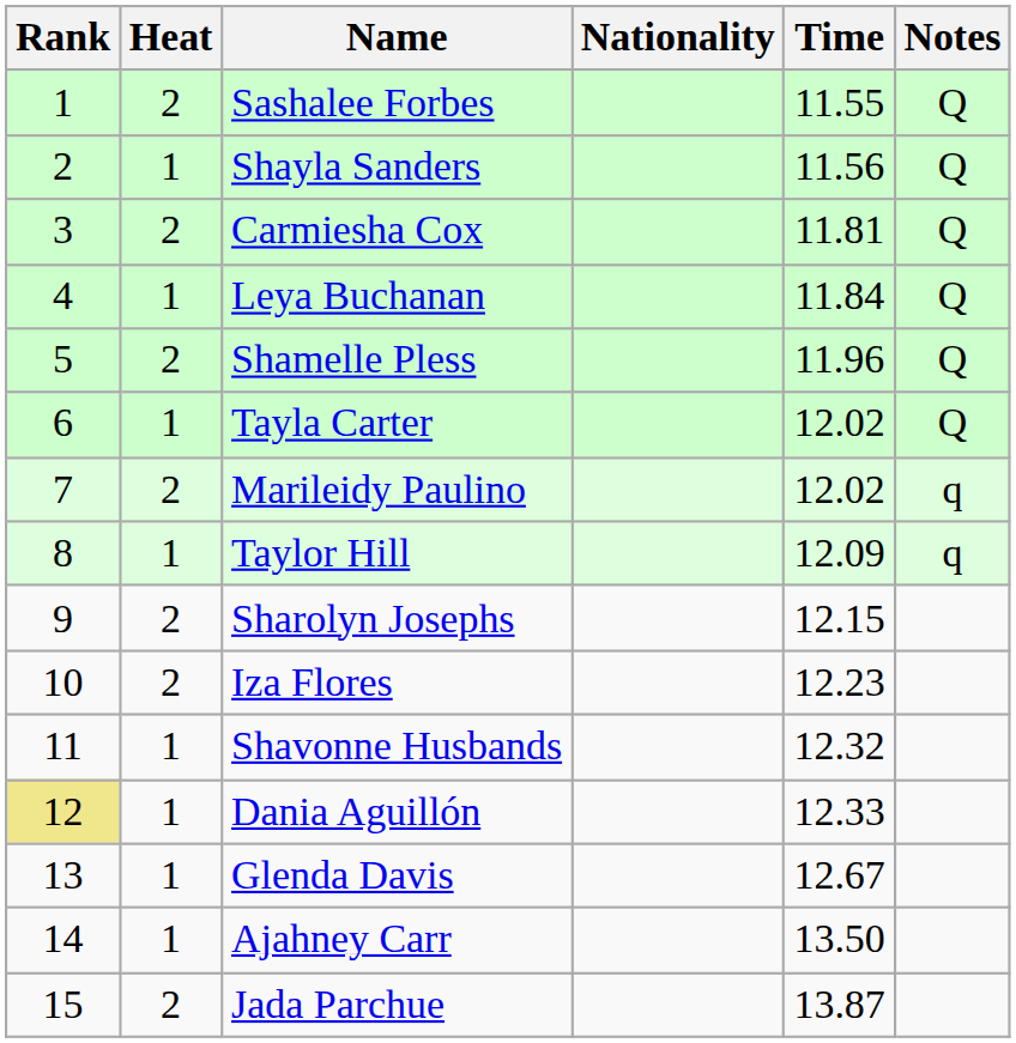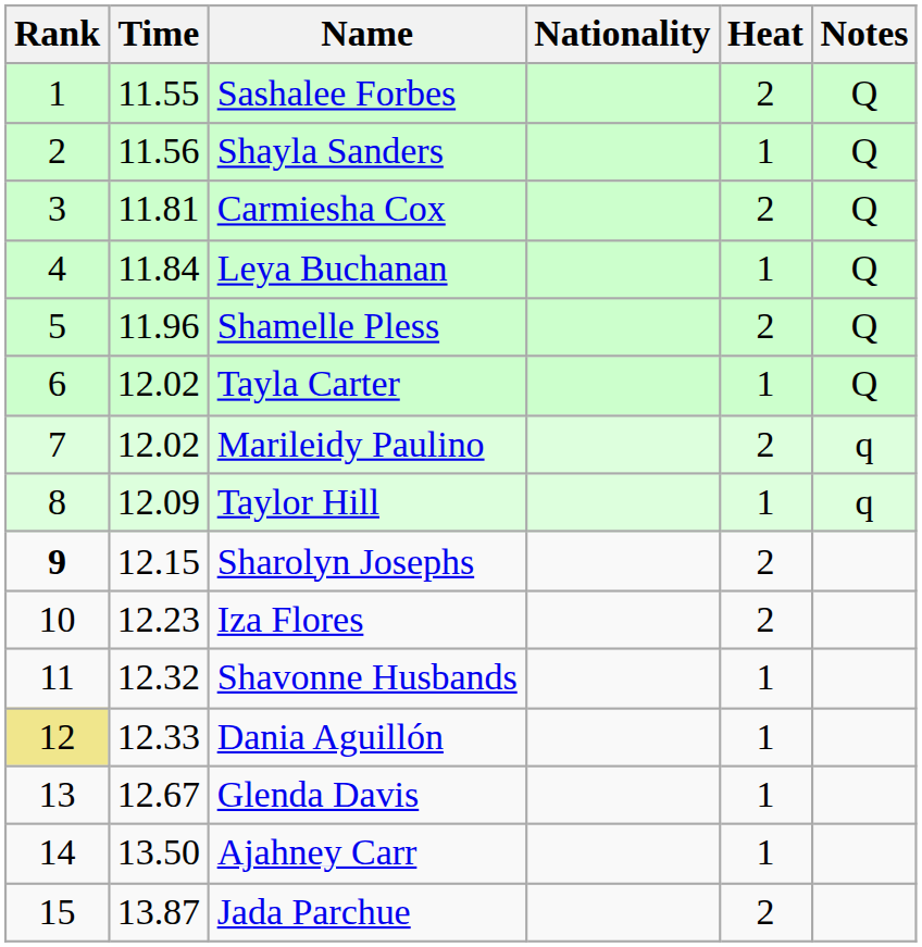 <table class="wikitable sortable" style="text-align:center">
 <tr>
 <th>Rank</th>
-<th>Heat</th>
+<th>Time</th>
 <th>Name</th>
 <th>Nationality</th>
-<th>Time</th>
+<th>Heat</th>
 <th>Notes</th>
 </tr>
 <tr bgcolor=ccffcc>
 <td>1</td>
-<td>2</td>
+<td>11.55</td>
 <td align=left><a href='#'>Sashalee Forbes</a></td>
 <td align=left></td>
-<td>11.55</td>
+<td>2</td>
 <td>Q</td>
 </tr>
 <tr bgcolor=ccffcc>
 <td>2</td>
-<td>1</td>
+<td>11.56</td>
 <td align=left><a href='#'>Shayla Sanders</a></td>
 <td align=left></td>
-<td>11.56</td>
+<td>1</td>
 <td>Q</td>
 </tr>
 <tr bgcolor=ccffcc>
 <td>3</td>
-<td>2</td>
+<td>11.81</td>
 <td align=left><a href='#'>Carmiesha Cox</a></td>
 <td align=left></td>
-<td>11.81</td>
+<td>2</td>
 <td>Q</td>
 </tr>
 <tr bgcolor=ccffcc>
 <td>4</td>
-<td>1</td>
+<td>11.84</td>
 <td align=left><a href='#'>Leya Buchanan</a></td>
 <td align=left></td>
-<td>11.84</td>
+<td>1</td>
 <td>Q</td>
 </tr>
 <tr bgcolor=ccffcc>
 <td>5</td>
-<td>2</td>
+<td>11.96</td>
 <td align=left><a href='#'>Shamelle Pless</a></td>
 <td align=left></td>
-<td>11.96</td>
+<td>2</td>
 <td>Q</td>
 </tr>
 <tr bgcolor=ccffcc>
 <td>6</td>
-<td>1</td>
+<td>12.02</td>
 <td align=left><a href='#'>Tayla Carter</a></td>
 <td align=left></td>
-<td>12.02</td>
+<td>1</td>
 <td>Q</td>
 </tr>
 <tr bgcolor=ddffdd>
 <td>7</td>
-<td>2</td>
+<td>12.02</td>
 <td align=left><a href='#'>Marileidy Paulino</a></td>
 <td align=left></td>
-<td>12.02</td>
+<td>2</td>
 <td>q</td>
 </tr>
 <tr bgcolor=ddffdd>
 <td>8</td>
-<td>1</td>
+<td>12.09</td>
 <td align=left><a href='#'>Taylor Hill</a></td>
 <td align=left></td>
-<td>12.09</td>
+<td>1</td>
 <td>q</td>
 </tr>
 <tr>
-<td>9</td>
-<td>2</td>
+<td><strong>9</strong></td>
+<td>12.15</td>
 <td align=left><a href='#'>Sharolyn Josephs</a></td>
 <td align=left></td>
-<td>12.15</td>
+<td>2</td>
 <td></td>
 </tr>
 <tr>
 <td>10</td>
-<td>2</td>
+<td>12.23</td>
 <td align=left><a href='#'>Iza Flores</a></td>
 <td align=left></td>
-<td>12.23</td>
+<td>2</td>
 <td></td>
 </tr>
 <tr>
 <td>11</td>
-<td>1</td>
+<td>12.32</td>
 <td align=left><a href='#'>Shavonne Husbands</a></td>
 <td align=left></td>
-<td>12.32</td>
+<td>1</td>
 <td></td>
 </tr>
 <tr>
 <td style="background: khaki;">12</td>
-<td>1</td>
+<td>12.33</td>
 <td align=left><a href='#'>Dania Aguillón</a></td>
 <td align=left></td>
-<td>12.33</td>
+<td>1</td>
 <td></td>
 </tr>
 <tr>
 <td>13</td>
-<td>1</td>
+<td>12.67</td>
 <td align=left><a href='#'>Glenda Davis</a></td>
 <td align=left></td>
-<td>12.67</td>
+<td>1</td>
 <td></td>
 </tr>
 <tr>
 <td>14</td>
-<td>1</td>
+<td>13.50</td>
 <td align=left><a href='#'>Ajahney Carr</a></td>
 <td align=left></td>
-<td>13.50</td>
+<td>1</td>
 <td></td>
 </tr>
 <tr>
 <td>15</td>
-<td>2</td>
+<td>13.87</td>
 <td align=left><a href='#'>Jada Parchue</a></td>
 <td align=left></td>
-<td>13.87</td>
+<td>2</td>
 <td></td>
 </tr>
 </table>
